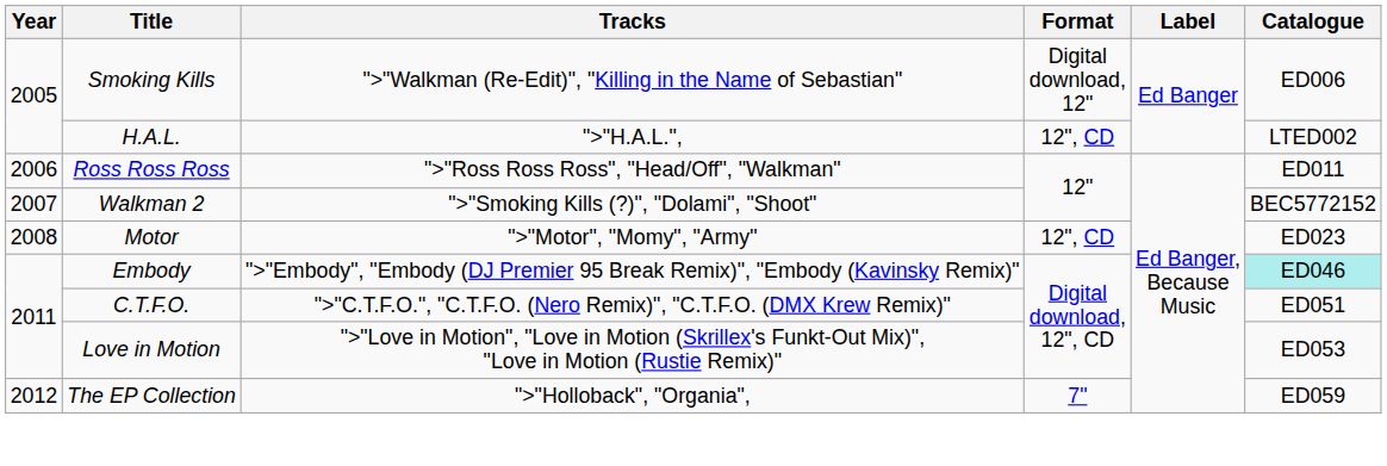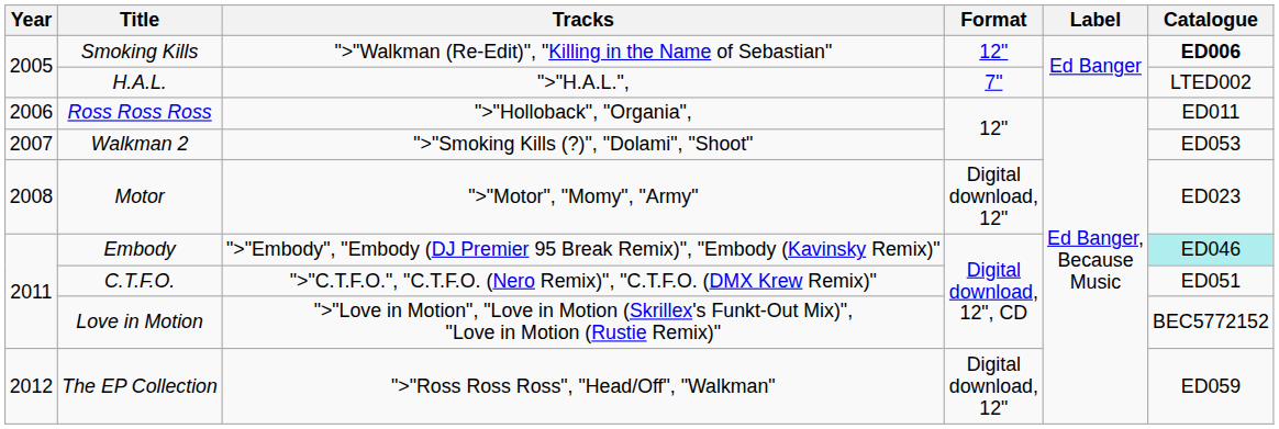 <table class="wikitable plainrowheaders" style="text-align:center;" border="1">
 <tr>
 <th align="center">Year</th>
 <th>Title</th>
 <th>Tracks</th>
 <th align="center">Format</th>
 <th>Label</th>
 <th>Catalogue</th>
 </tr>
 <tr>
 <td align="center" rowspan="2">2005</td>
 <td><em>Smoking Kills</em></td>
 <td><span>">"Walkman (Re-Edit)", "<a href='#'>Killing in the Name</a> of Sebastian"</span></td>
-<td align="center">Digital<br>download,<br>12"</td>
+<td align="center"><a href='#'>12"</a></td>
 <td align="center" rowspan="2"><a href='#'>Ed Banger</a></td>
-<td align="center">ED006</td>
+<td align="center"><strong>ED006</strong></td>
 </tr>
 <tr>
 <td><em>H.A.L.</em></td>
 <td><span>">"H.A.L.", </span></td>
-<td align="center">12", <a href='#'>CD</a></td>
+<td align="center"><a href='#'>7"</a></td>
 <td align="center">LTED002</td>
 </tr>
 <tr>
 <td align="center">2006</td>
 <td><em><a href='#'>Ross Ross Ross</a></em></td>
-<td><span>">"Ross Ross Ross", "Head/Off", "Walkman"</span></td>
+<td><span>">"Holloback", "Organia", </span></td>
 <td align="center" rowspan="2">12"</td>
 <td align="center" rowspan="7"><a href='#'>Ed Banger</a>,<br>Because<br>Music</td>
 <td align="center">ED011</td>
 </tr>
 <tr>
 <td align="center">2007</td>
 <td><em>Walkman 2</em></td>
 <td><span>">"Smoking Kills (?)", "Dolami", "Shoot"</span></td>
-<td align="center">BEC5772152</td>
+<td align="center">ED053</td>
 </tr>
 <tr>
 <td align="center">2008</td>
 <td><em>Motor</em></td>
 <td><span>">"Motor", "Momy", "Army"</span></td>
-<td align="center">12", <a href='#'>CD</a></td>
+<td align="center">Digital<br>download,<br>12"</td>
 <td align="center">ED023</td>
 </tr>
 <tr>
 <td align="center" rowspan="3">2011</td>
 <td><em>Embody</em></td>
 <td><span>">"Embody", "Embody (<a href='#'>DJ Premier</a> 95 Break Remix)", "Embody (<a href='#'>Kavinsky</a> Remix)"</span></td>
 <td align="center" rowspan="3"><a href='#'>Digital<br>download</a>,<br>12", CD</td>
 <td align="center" style="background: paleturquoise;">ED046</td>
 </tr>
 <tr>
 <td><em>C.T.F.O.</em> </td>
 <td><span>">"C.T.F.O.", "C.T.F.O. (<a href='#'>Nero</a> Remix)", "C.T.F.O. (<a href='#'>DMX Krew</a> Remix)"</span></td>
 <td align="center">ED051</td>
 </tr>
 <tr>
 <td><em>Love in Motion</em><br></td>
 <td><span>">"Love in Motion", "Love in Motion (<a href='#'>Skrillex</a>'s Funkt-Out Mix)",<br>"Love in Motion (<a href='#'>Rustie</a> Remix)"</span></td>
-<td align="center">ED053</td>
+<td align="center">BEC5772152</td>
 </tr>
 <tr>
 <td align="center" rowspan=1>2012</td>
 <td><em>The EP Collection</em></td>
-<td><span>">"Holloback", "Organia", </span></td>
-<td align="center"><a href='#'>7"</a></td>
+<td><span>">"Ross Ross Ross", "Head/Off", "Walkman"</span></td>
+<td align="center">Digital<br>download,<br>12"</td>
 <td align="center">ED059</td>
 </tr>
 </table>
